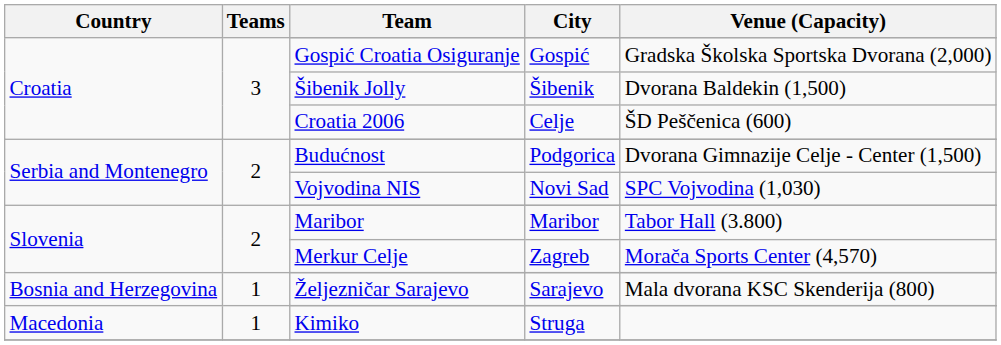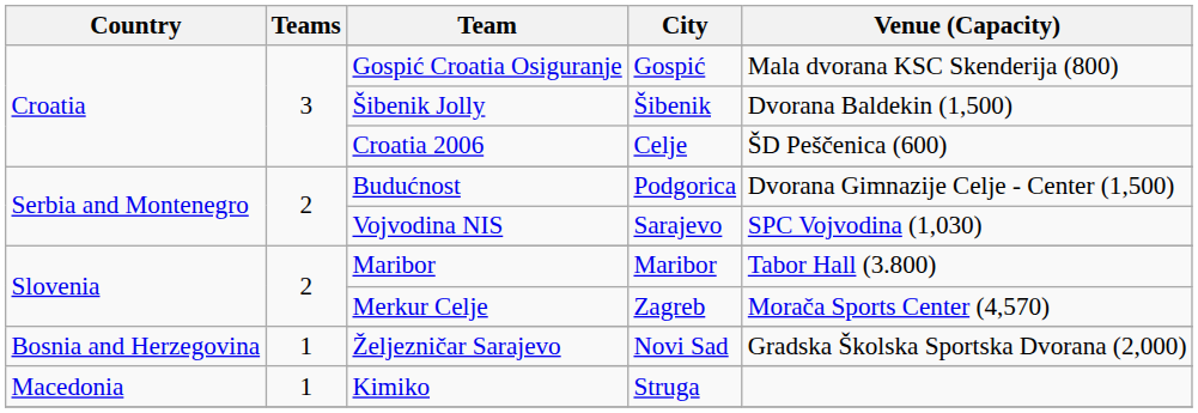 <table class="wikitable">
 <tr>
 <th>Country</th>
 <th>Teams</th>
 <th>Team</th>
 <th>City</th>
 <th>Venue (Capacity)</th>
 </tr>
 <tr>
 <td rowspan=4> <a href='#'>Croatia</a></td>
 <td align=center rowspan=4>3</td>
 </tr>
 <tr>
 <td><a href='#'>Gospić Croatia Osiguranje</a></td>
 <td><a href='#'>Gospić</a></td>
-<td>Gradska Školska Sportska Dvorana (2,000)</td>
+<td>Mala dvorana KSC Skenderija (800)</td>
 </tr>
 <tr>
 <td><a href='#'>Šibenik Jolly</a></td>
 <td><a href='#'>Šibenik</a></td>
 <td>Dvorana Baldekin (1,500)</td>
 </tr>
 <tr>
 <td><a href='#'>Croatia 2006</a></td>
 <td><a href='#'>Celje</a></td>
 <td>ŠD Peščenica (600)</td>
 </tr>
 <tr>
 <td rowspan=3> <a href='#'>Serbia and Montenegro</a></td>
 <td align=center rowspan=3>2</td>
 </tr>
 <tr>
 <td><a href='#'>Budućnost</a></td>
 <td><a href='#'>Podgorica</a></td>
 <td>Dvorana Gimnazije Celje - Center (1,500)</td>
 </tr>
 <tr>
 <td><a href='#'>Vojvodina NIS</a></td>
-<td><a href='#'>Novi Sad</a></td>
+<td><a href='#'>Sarajevo</a></td>
 <td><a href='#'>SPC Vojvodina</a> (1,030)</td>
 </tr>
 <tr>
 <td rowspan=3> <a href='#'>Slovenia</a></td>
 <td align=center rowspan=3>2</td>
 </tr>
 <tr>
 <td><a href='#'>Maribor</a></td>
 <td><a href='#'>Maribor</a></td>
 <td><a href='#'>Tabor Hall</a> (3.800)</td>
 </tr>
 <tr>
 <td><a href='#'>Merkur Celje</a></td>
 <td><a href='#'>Zagreb</a></td>
 <td><a href='#'>Morača Sports Center</a> (4,570)</td>
 </tr>
 <tr>
 <td rowspan=2> <a href='#'>Bosnia and Herzegovina</a></td>
 <td align=center rowspan=2>1</td>
 </tr>
 <tr>
 <td><a href='#'>Željezničar Sarajevo</a></td>
-<td><a href='#'>Sarajevo</a></td>
-<td>Mala dvorana KSC Skenderija (800)</td>
+<td><a href='#'>Novi Sad</a></td>
+<td>Gradska Školska Sportska Dvorana (2,000)</td>
 </tr>
 <tr>
 <td rowspan=2> <a href='#'>Macedonia</a></td>
 <td align=center rowspan=2>1</td>
 </tr>
 <tr>
 <td><a href='#'>Kimiko</a></td>
 <td><a href='#'>Struga</a></td>
 <td></td>
 </tr>
 <tr>
 </tr>
 </table>
